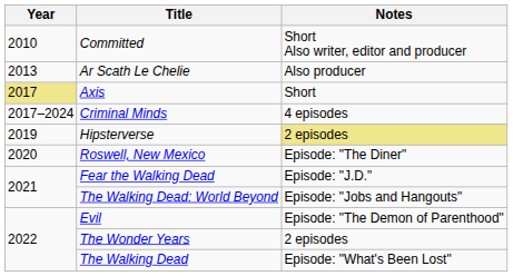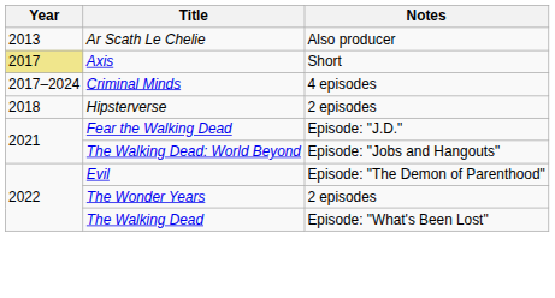 <table class="wikitable sortable">
 <tr>
 <th>Year</th>
 <th>Title</th>
 <th class="unsortable">Notes</th>
-</tr>
-<tr>
-<td>2010</td>
-<td><em>Committed</em></td>
-<td>Short <br> Also writer, editor and producer</td>
 </tr>
 <tr>
 <td>2013</td>
 <td><em>Ar Scath Le Chelie</em></td>
 <td>Also producer</td>
 </tr>
 <tr>
 <td style="background: khaki;">2017</td>
 <td><em><a href='#'>Axis</a></em></td>
 <td>Short</td>
 </tr>
 <tr>
 <td>2017–2024</td>
 <td><em><a href='#'>Criminal Minds</a></em></td>
 <td>4 episodes</td>
 </tr>
 <tr>
-<td>2019</td>
+<td>2018</td>
 <td><em>Hipsterverse</em></td>
-<td style="background: khaki;">2 episodes</td>
-</tr>
-<tr>
-<td>2020</td>
-<td><em><a href='#'>Roswell, New Mexico</a></em></td>
-<td>Episode: "The Diner"</td>
+<td>2 episodes</td>
 </tr>
 <tr>
 <td rowspan="2">2021</td>
 <td><em><a href='#'>Fear the Walking Dead</a></em></td>
 <td>Episode: "J.D."</td>
 </tr>
 <tr>
 <td><em><a href='#'>The Walking Dead: World Beyond</a></em></td>
 <td>Episode: "Jobs and Hangouts"</td>
 </tr>
 <tr>
 <td rowspan="3">2022</td>
 <td><em><a href='#'>Evil</a></em></td>
 <td>Episode: "The Demon of Parenthood"</td>
 </tr>
 <tr>
 <td><a href='#'><em>The Wonder Years</em></a></td>
 <td>2 episodes</td>
 </tr>
 <tr>
 <td><em><a href='#'>The Walking Dead</a></em></td>
 <td>Episode: "What's Been Lost"</td>
 </tr>
 </table>
